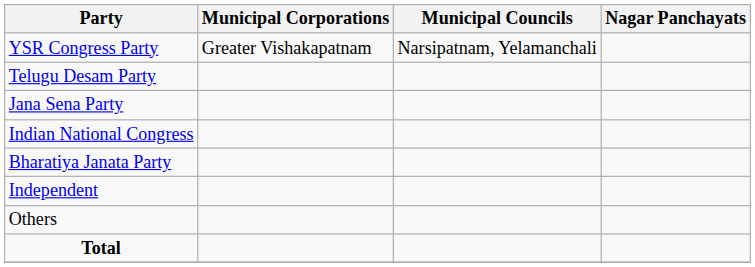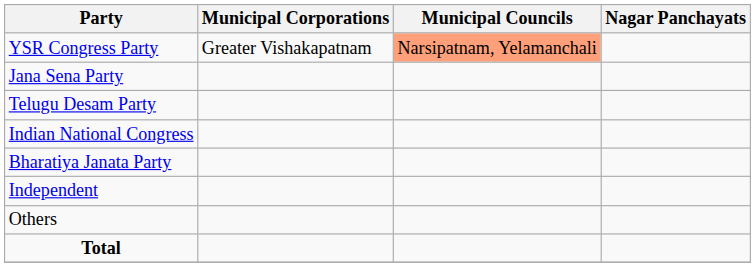 <table class="wikitable sortable">
 <tr>
 <th><strong>Party</strong></th>
 <th>Municipal Corporations</th>
 <th>Municipal Councils</th>
 <th>Nagar Panchayats</th>
 </tr>
 <tr>
 <td><a href='#'>YSR Congress Party</a></td>
 <td>Greater Vishakapatnam</td>
-<td>Narsipatnam, Yelamanchali</td>
+<td style="background: lightsalmon;">Narsipatnam, Yelamanchali</td>
 <td></td>
 </tr>
 <tr>
-<td><a href='#'>Telugu Desam Party</a></td>
+<td><a href='#'>Jana Sena Party</a></td>
 <td></td>
 <td></td>
 <td></td>
 </tr>
 <tr>
-<td><a href='#'>Jana Sena Party</a></td>
+<td><a href='#'>Telugu Desam Party</a></td>
 <td></td>
 <td></td>
 <td></td>
 </tr>
 <tr>
 <td><a href='#'>Indian National Congress</a></td>
 <td></td>
 <td></td>
 <td></td>
 </tr>
 <tr>
 <td><a href='#'>Bharatiya Janata Party</a></td>
 <td></td>
 <td></td>
 <td></td>
 </tr>
 <tr>
 <td><a href='#'>Independent</a></td>
 <td></td>
 <td></td>
 <td></td>
 </tr>
 <tr>
 <td>Others</td>
 <td></td>
 <td></td>
 <td></td>
 </tr>
 <tr>
 <td colspan="1" align="center"><strong>Total</strong></td>
 <td></td>
 <td></td>
 <td></td>
 </tr>
 <tr>
 </tr>
 </table>
